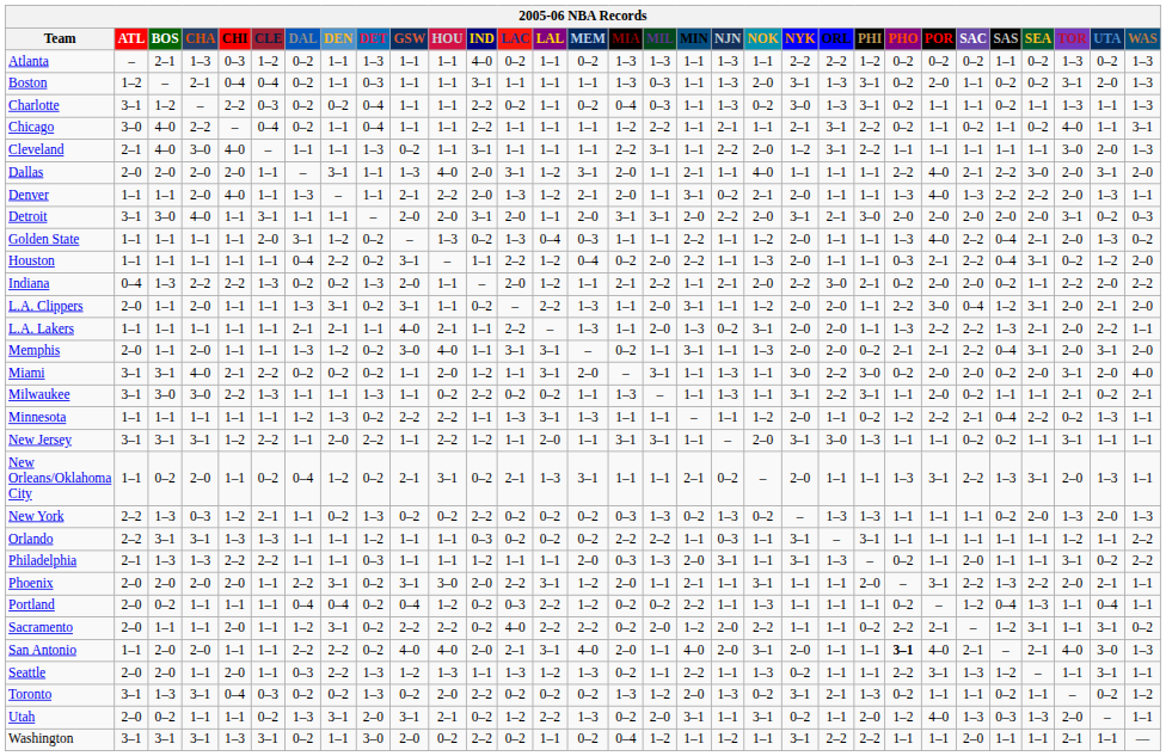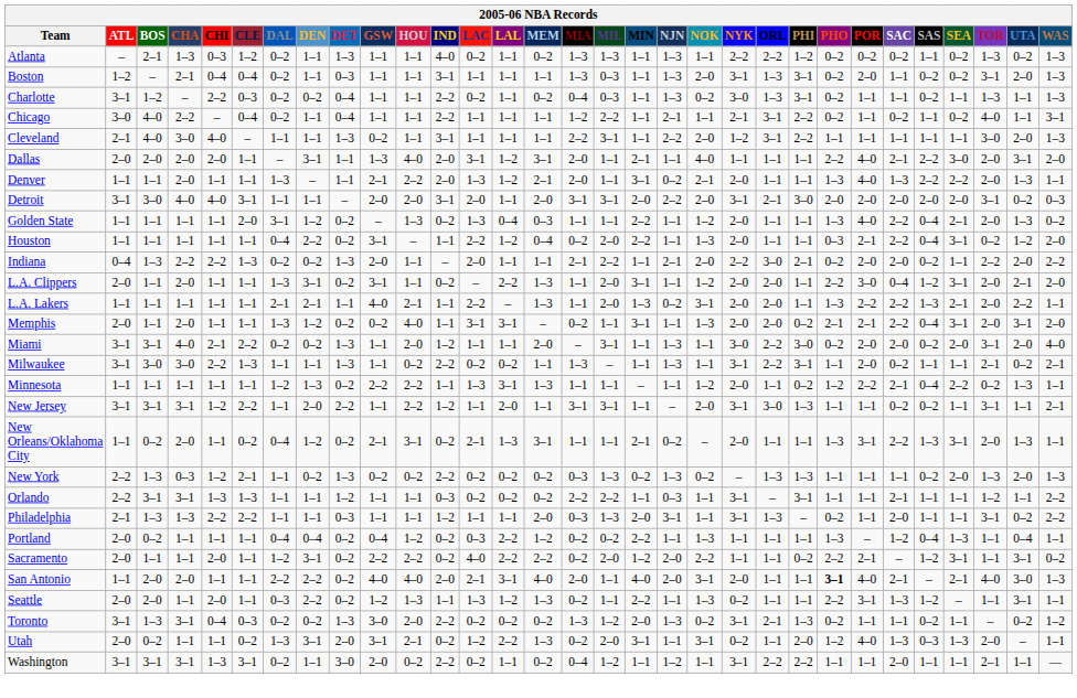 <table class="wikitable" style="font-size:86%; text-align:center;">
 <tr>
 <th colspan=31>2005-06 NBA Records</th>
 </tr>
 <tr>
 <th width=100>Team</th>
 <th style="background:#FF0000;color:#FFFFFF;width=35">ATL</th>
 <th style="background:#006400;color:#FFFFFF;width=35">BOS</th>
 <th style="background:#253E6A;color:#DF5106;width=35">CHA</th>
 <th style="background:#FF0000;color:#000000;width=35">CHI</th>
 <th style="background:#9F1F32;color:#001D43;width=35">CLE</th>
 <th style="background:#0055BA;color:#898D8F;width=35">DAL</th>
 <th style="background:#4C92CC;color:#FDB827;width=35">DEN</th>
 <th style="background:#006BB7;color:#ED164B;width=35">DET</th>
 <th style="background:#072E63;color:#DC5A34;width=35">GSW</th>
 <th style="background:#D31145;color:#CBD4D8;width=35">HOU</th>
 <th style="background:#000080;color:#FFD700;width=35">IND</th>
 <th style="background:#F9160D;color:#1A2E8B;width=35">LAC</th>
 <th style="background:#800080;color:#FFD700;width=35">LAL</th>
 <th style="background:#00265B;color:#BAD1EB;width=35">MEM</th>
 <th style="background:#000000;color:#8B0000;width=35">MIA</th>
 <th style="background:#00471B;color:#5C378A;width=35">MIL</th>
 <th style="background:#044D80;color:#000000;width=35">MIN</th>
 <th style="background:#12305B;color:#C4CED4;width=35">NJN</th>
 <th style="background:#0093B1;color:#FDB827;width=35">NOK</th>
 <th style="background:#0000FF;color:#FF8C00;width=35">NYK</th>
 <th style="background:#0000FF;color:#000000;width=35">ORL</th>
 <th style="background:#000000;color:#BB9754;width=35">PHI</th>
 <th style="background:#800080;color:#FF4500;width=35">PHO</th>
 <th style="background:#000000;color:#FF0000;width=35">POR</th>
 <th style="background:#6846A8;color:#FFFFFF;width=35">SAC</th>
 <th style="background:#000000;color:#C0C0C0;width=35">SAS</th>
 <th style="background:#005831;color:#FFC322;width=35">SEA</th>
 <th style="background:#7436BF;color:#BE0F34;width=35">TOR</th>
 <th style="background:#042A5C;color:#4C8ECC;width=35">UTA</th>
 <th style="background:#044D7D;color:#BC7A44;width=35">WAS</th>
 </tr>
 <tr>
 <td style="text-align:left;"><a href='#'>Atlanta</a></td>
 <td>–</td>
 <td>2–1</td>
 <td>1–3</td>
 <td>0–3</td>
 <td>1–2</td>
 <td>0–2</td>
 <td>1–1</td>
 <td>1–3</td>
 <td>1–1</td>
 <td>1–1</td>
 <td>4–0</td>
 <td>0–2</td>
 <td>1–1</td>
 <td>0–2</td>
 <td>1–3</td>
 <td>1–3</td>
 <td>1–1</td>
 <td>1–3</td>
 <td>1–1</td>
 <td>2–2</td>
 <td>2–2</td>
 <td>1–2</td>
 <td>0–2</td>
 <td>0–2</td>
 <td>0–2</td>
 <td>1–1</td>
 <td>0–2</td>
 <td>1–3</td>
 <td>0–2</td>
 <td>1–3</td>
 </tr>
 <tr>
 <td style="text-align:left;"><a href='#'>Boston</a></td>
 <td>1–2</td>
 <td>–</td>
 <td>2–1</td>
 <td>0–4</td>
 <td>0–4</td>
 <td>0–2</td>
 <td>1–1</td>
 <td>0–3</td>
 <td>1–1</td>
 <td>1–1</td>
 <td>3–1</td>
 <td>1–1</td>
 <td>1–1</td>
 <td>1–1</td>
 <td>1–3</td>
 <td>0–3</td>
 <td>1–1</td>
 <td>1–3</td>
 <td>2–0</td>
 <td>3–1</td>
 <td>1–3</td>
 <td>3–1</td>
 <td>0–2</td>
 <td>2–0</td>
 <td>1–1</td>
 <td>0–2</td>
 <td>0–2</td>
 <td>3–1</td>
 <td>2–0</td>
 <td>1–3</td>
 </tr>
 <tr>
 <td style="text-align:left;"><a href='#'>Charlotte</a></td>
 <td>3–1</td>
 <td>1–2</td>
 <td>–</td>
 <td>2–2</td>
 <td>0–3</td>
 <td>0–2</td>
 <td>0–2</td>
 <td>0–4</td>
 <td>1–1</td>
 <td>1–1</td>
 <td>2–2</td>
 <td>0–2</td>
 <td>1–1</td>
 <td>0–2</td>
 <td>0–4</td>
 <td>0–3</td>
 <td>1–1</td>
 <td>1–3</td>
 <td>0–2</td>
 <td>3–0</td>
 <td>1–3</td>
 <td>3–1</td>
 <td>0–2</td>
 <td>1–1</td>
 <td>1–1</td>
 <td>0–2</td>
 <td>1–1</td>
 <td>1–3</td>
 <td>1–1</td>
 <td>1–3</td>
 </tr>
 <tr>
 <td style="text-align:left;"><a href='#'>Chicago</a></td>
 <td>3–0</td>
 <td>4–0</td>
 <td>2–2</td>
 <td>–</td>
 <td>0–4</td>
 <td>0–2</td>
 <td>1–1</td>
 <td>0–4</td>
 <td>1–1</td>
 <td>1–1</td>
 <td>2–2</td>
 <td>1–1</td>
 <td>1–1</td>
 <td>1–1</td>
 <td>1–2</td>
 <td>2–2</td>
 <td>1–1</td>
 <td>2–1</td>
 <td>1–1</td>
 <td>2–1</td>
 <td>3–1</td>
 <td>2–2</td>
 <td>0–2</td>
 <td>1–1</td>
 <td>0–2</td>
 <td>1–1</td>
 <td>0–2</td>
 <td>4–0</td>
 <td>1–1</td>
 <td>3–1</td>
 </tr>
 <tr>
 <td style="text-align:left;"><a href='#'>Cleveland</a></td>
 <td>2–1</td>
 <td>4–0</td>
 <td>3–0</td>
 <td>4–0</td>
 <td>–</td>
 <td>1–1</td>
 <td>1–1</td>
 <td>1–3</td>
 <td>0–2</td>
 <td>1–1</td>
 <td>3–1</td>
 <td>1–1</td>
 <td>1–1</td>
 <td>1–1</td>
 <td>2–2</td>
 <td>3–1</td>
 <td>1–1</td>
 <td>2–2</td>
 <td>2–0</td>
 <td>1–2</td>
 <td>3–1</td>
 <td>2–2</td>
 <td>1–1</td>
 <td>1–1</td>
 <td>1–1</td>
 <td>1–1</td>
 <td>1–1</td>
 <td>3–0</td>
 <td>2–0</td>
 <td>1–3</td>
 </tr>
 <tr>
 <td style="text-align:left;"><a href='#'>Dallas</a></td>
 <td>2–0</td>
 <td>2–0</td>
 <td>2–0</td>
 <td>2–0</td>
 <td>1–1</td>
 <td>–</td>
 <td>3–1</td>
 <td>1–1</td>
 <td>1–3</td>
 <td>4–0</td>
 <td>2–0</td>
 <td>3–1</td>
 <td>1–2</td>
 <td>3–1</td>
 <td>2–0</td>
 <td>1–1</td>
 <td>2–1</td>
 <td>1–1</td>
 <td>4–0</td>
 <td>1–1</td>
 <td>1–1</td>
 <td>1–1</td>
 <td>2–2</td>
 <td>4–0</td>
 <td>2–1</td>
 <td>2–2</td>
 <td>3–0</td>
 <td>2–0</td>
 <td>3–1</td>
 <td>2–0</td>
 </tr>
 <tr>
 <td style="text-align:left;"><a href='#'>Denver</a></td>
 <td>1–1</td>
 <td>1–1</td>
 <td>2–0</td>
-<td>4–0</td>
+<td>1–1</td>
 <td>1–1</td>
 <td>1–3</td>
 <td>–</td>
 <td>1–1</td>
 <td>2–1</td>
 <td>2–2</td>
 <td>2–0</td>
 <td>1–3</td>
 <td>1–2</td>
 <td>2–1</td>
 <td>2–0</td>
 <td>1–1</td>
 <td>3–1</td>
 <td>0–2</td>
 <td>2–1</td>
 <td>2–0</td>
 <td>1–1</td>
 <td>1–1</td>
 <td>1–3</td>
 <td>4–0</td>
 <td>1–3</td>
 <td>2–2</td>
 <td>2–2</td>
 <td>2–0</td>
 <td>1–3</td>
 <td>1–1</td>
 </tr>
 <tr>
 <td style="text-align:left;"><a href='#'>Detroit</a></td>
 <td>3–1</td>
 <td>3–0</td>
 <td>4–0</td>
-<td>1–1</td>
+<td>4–0</td>
 <td>3–1</td>
 <td>1–1</td>
 <td>1–1</td>
 <td>–</td>
 <td>2–0</td>
 <td>2–0</td>
 <td>3–1</td>
 <td>2–0</td>
 <td>1–1</td>
 <td>2–0</td>
 <td>3–1</td>
 <td>3–1</td>
 <td>2–0</td>
 <td>2–2</td>
 <td>2–0</td>
 <td>3–1</td>
 <td>2–1</td>
 <td>3–0</td>
 <td>2–0</td>
 <td>2–0</td>
 <td>2–0</td>
 <td>2–0</td>
 <td>2–0</td>
 <td>3–1</td>
 <td>0–2</td>
 <td>0–3</td>
 </tr>
 <tr>
 <td style="text-align:left;"><a href='#'>Golden State</a></td>
 <td>1–1</td>
 <td>1–1</td>
 <td>1–1</td>
 <td>1–1</td>
 <td>2–0</td>
 <td>3–1</td>
 <td>1–2</td>
 <td>0–2</td>
 <td>–</td>
 <td>1–3</td>
 <td>0–2</td>
 <td>1–3</td>
 <td>0–4</td>
 <td>0–3</td>
 <td>1–1</td>
 <td>1–1</td>
 <td>2–2</td>
 <td>1–1</td>
 <td>1–2</td>
 <td>2–0</td>
 <td>1–1</td>
 <td>1–1</td>
 <td>1–3</td>
 <td>4–0</td>
 <td>2–2</td>
 <td>0–4</td>
 <td>2–1</td>
 <td>2–0</td>
 <td>1–3</td>
 <td>0–2</td>
 </tr>
 <tr>
 <td style="text-align:left;"><a href='#'>Houston</a></td>
 <td>1–1</td>
 <td>1–1</td>
 <td>1–1</td>
 <td>1–1</td>
 <td>1–1</td>
 <td>0–4</td>
 <td>2–2</td>
 <td>0–2</td>
 <td>3–1</td>
 <td>–</td>
 <td>1–1</td>
 <td>2–2</td>
 <td>1–2</td>
 <td>0–4</td>
 <td>0–2</td>
 <td>2–0</td>
 <td>2–2</td>
 <td>1–1</td>
 <td>1–3</td>
 <td>2–0</td>
 <td>1–1</td>
 <td>1–1</td>
 <td>0–3</td>
 <td>2–1</td>
 <td>2–2</td>
 <td>0–4</td>
 <td>3–1</td>
 <td>0–2</td>
 <td>1–2</td>
 <td>2–0</td>
 </tr>
 <tr>
 <td style="text-align:left;"><a href='#'>Indiana</a></td>
 <td>0–4</td>
 <td>1–3</td>
 <td>2–2</td>
 <td>2–2</td>
 <td>1–3</td>
 <td>0–2</td>
 <td>0–2</td>
 <td>1–3</td>
 <td>2–0</td>
 <td>1–1</td>
 <td>–</td>
 <td>2–0</td>
-<td>1–2</td>
+<td>1–1</td>
 <td>1–1</td>
 <td>2–1</td>
 <td>2–2</td>
 <td>1–1</td>
 <td>2–1</td>
 <td>2–0</td>
 <td>2–2</td>
 <td>3–0</td>
 <td>2–1</td>
 <td>0–2</td>
 <td>2–0</td>
 <td>2–0</td>
 <td>0–2</td>
 <td>1–1</td>
 <td>2–2</td>
 <td>2–0</td>
 <td>2–2</td>
 </tr>
 <tr>
 <td style="text-align:left;"><a href='#'>L.A. Clippers</a></td>
 <td>2–0</td>
 <td>1–1</td>
 <td>2–0</td>
 <td>1–1</td>
 <td>1–1</td>
 <td>1–3</td>
 <td>3–1</td>
 <td>0–2</td>
 <td>3–1</td>
 <td>1–1</td>
 <td>0–2</td>
 <td>–</td>
 <td>2–2</td>
 <td>1–3</td>
 <td>1–1</td>
 <td>2–0</td>
 <td>3–1</td>
 <td>1–1</td>
 <td>1–2</td>
 <td>2–0</td>
 <td>2–0</td>
 <td>1–1</td>
 <td>2–2</td>
 <td>3–0</td>
 <td>0–4</td>
 <td>1–2</td>
 <td>3–1</td>
 <td>2–0</td>
 <td>2–1</td>
 <td>2–0</td>
 </tr>
 <tr>
 <td style="text-align:left;"><a href='#'>L.A. Lakers</a></td>
 <td>1–1</td>
 <td>1–1</td>
 <td>1–1</td>
 <td>1–1</td>
 <td>1–1</td>
 <td>2–1</td>
 <td>2–1</td>
 <td>1–1</td>
 <td>4–0</td>
 <td>2–1</td>
 <td>1–1</td>
 <td>2–2</td>
 <td>–</td>
 <td>1–3</td>
 <td>1–1</td>
 <td>2–0</td>
 <td>1–3</td>
 <td>0–2</td>
 <td>3–1</td>
 <td>2–0</td>
 <td>2–0</td>
 <td>1–1</td>
 <td>1–3</td>
 <td>2–2</td>
 <td>2–2</td>
 <td>1–3</td>
 <td>2–1</td>
 <td>2–0</td>
 <td>2–2</td>
 <td>1–1</td>
 </tr>
 <tr>
 <td style="text-align:left;"><a href='#'>Memphis</a></td>
 <td>2–0</td>
 <td>1–1</td>
 <td>2–0</td>
 <td>1–1</td>
 <td>1–1</td>
 <td>1–3</td>
 <td>1–2</td>
 <td>0–2</td>
-<td>3–0</td>
+<td>0–2</td>
 <td>4–0</td>
 <td>1–1</td>
 <td>3–1</td>
 <td>3–1</td>
 <td>–</td>
 <td>0–2</td>
 <td>1–1</td>
 <td>3–1</td>
 <td>1–1</td>
 <td>1–3</td>
 <td>2–0</td>
 <td>2–0</td>
 <td>0–2</td>
 <td>2–1</td>
 <td>2–1</td>
 <td>2–2</td>
 <td>0–4</td>
 <td>3–1</td>
 <td>2–0</td>
 <td>3–1</td>
 <td>2–0</td>
 </tr>
 <tr>
 <td style="text-align:left;"><a href='#'>Miami</a></td>
 <td>3–1</td>
 <td>3–1</td>
 <td>4–0</td>
 <td>2–1</td>
 <td>2–2</td>
 <td>0–2</td>
 <td>0–2</td>
-<td>0–2</td>
+<td>1–3</td>
 <td>1–1</td>
 <td>2–0</td>
 <td>1–2</td>
 <td>1–1</td>
-<td>3–1</td>
+<td>1–1</td>
 <td>2–0</td>
 <td>–</td>
 <td>3–1</td>
 <td>1–1</td>
 <td>1–3</td>
 <td>1–1</td>
 <td>3–0</td>
 <td>2–2</td>
 <td>3–0</td>
 <td>0–2</td>
 <td>2–0</td>
 <td>2–0</td>
 <td>0–2</td>
 <td>2–0</td>
 <td>3–1</td>
 <td>2–0</td>
 <td>4–0</td>
 </tr>
 <tr>
 <td style="text-align:left;"><a href='#'>Milwaukee</a></td>
 <td>3–1</td>
 <td>3–0</td>
 <td>3–0</td>
 <td>2–2</td>
 <td>1–3</td>
 <td>1–1</td>
 <td>1–1</td>
 <td>1–3</td>
 <td>1–1</td>
 <td>0–2</td>
 <td>2–2</td>
 <td>0–2</td>
 <td>0–2</td>
 <td>1–1</td>
 <td>1–3</td>
 <td>–</td>
 <td>1–1</td>
 <td>1–3</td>
 <td>1–1</td>
 <td>3–1</td>
 <td>2–2</td>
 <td>3–1</td>
 <td>1–1</td>
 <td>2–0</td>
 <td>0–2</td>
 <td>1–1</td>
 <td>1–1</td>
 <td>2–1</td>
 <td>0–2</td>
 <td>2–1</td>
 </tr>
 <tr>
 <td style="text-align:left;"><a href='#'>Minnesota</a></td>
 <td>1–1</td>
 <td>1–1</td>
 <td>1–1</td>
 <td>1–1</td>
 <td>1–1</td>
 <td>1–2</td>
 <td>1–3</td>
 <td>0–2</td>
 <td>2–2</td>
 <td>2–2</td>
 <td>1–1</td>
 <td>1–3</td>
 <td>3–1</td>
 <td>1–3</td>
 <td>1–1</td>
 <td>1–1</td>
 <td>–</td>
 <td>1–1</td>
 <td>1–2</td>
 <td>2–0</td>
 <td>1–1</td>
 <td>0–2</td>
 <td>1–2</td>
 <td>2–2</td>
 <td>2–1</td>
 <td>0–4</td>
 <td>2–2</td>
 <td>0–2</td>
 <td>1–3</td>
 <td>1–1</td>
 </tr>
 <tr>
 <td style="text-align:left;"><a href='#'>New Jersey</a></td>
 <td>3–1</td>
 <td>3–1</td>
 <td>3–1</td>
 <td>1–2</td>
 <td>2–2</td>
 <td>1–1</td>
 <td>2–0</td>
 <td>2–2</td>
 <td>1–1</td>
 <td>2–2</td>
 <td>1–2</td>
 <td>1–1</td>
 <td>2–0</td>
 <td>1–1</td>
 <td>3–1</td>
 <td>3–1</td>
 <td>1–1</td>
 <td>–</td>
 <td>2–0</td>
 <td>3–1</td>
 <td>3–0</td>
 <td>1–3</td>
 <td>1–1</td>
 <td>1–1</td>
 <td>0–2</td>
 <td>0–2</td>
 <td>1–1</td>
 <td>3–1</td>
 <td>1–1</td>
-<td>1–1</td>
+<td>2–1</td>
 </tr>
 <tr>
 <td style="text-align:left;"><a href='#'>New Orleans/Oklahoma City</a></td>
 <td>1–1</td>
 <td>0–2</td>
 <td>2–0</td>
 <td>1–1</td>
 <td>0–2</td>
 <td>0–4</td>
 <td>1–2</td>
 <td>0–2</td>
 <td>2–1</td>
 <td>3–1</td>
 <td>0–2</td>
 <td>2–1</td>
 <td>1–3</td>
 <td>3–1</td>
 <td>1–1</td>
 <td>1–1</td>
 <td>2–1</td>
 <td>0–2</td>
 <td>–</td>
 <td>2–0</td>
 <td>1–1</td>
 <td>1–1</td>
 <td>1–3</td>
 <td>3–1</td>
 <td>2–2</td>
 <td>1–3</td>
 <td>3–1</td>
 <td>2–0</td>
 <td>1–3</td>
 <td>1–1</td>
 </tr>
 <tr>
 <td style="text-align:left;"><a href='#'>New York</a></td>
 <td>2–2</td>
 <td>1–3</td>
 <td>0–3</td>
 <td>1–2</td>
 <td>2–1</td>
 <td>1–1</td>
 <td>0–2</td>
 <td>1–3</td>
 <td>0–2</td>
 <td>0–2</td>
 <td>2–2</td>
 <td>0–2</td>
 <td>0–2</td>
 <td>0–2</td>
 <td>0–3</td>
 <td>1–3</td>
 <td>0–2</td>
 <td>1–3</td>
 <td>0–2</td>
 <td>–</td>
 <td>1–3</td>
 <td>1–3</td>
 <td>1–1</td>
 <td>1–1</td>
 <td>1–1</td>
 <td>0–2</td>
 <td>2–0</td>
 <td>1–3</td>
 <td>2–0</td>
 <td>1–3</td>
 </tr>
 <tr>
 <td style="text-align:left;"><a href='#'>Orlando</a></td>
 <td>2–2</td>
 <td>3–1</td>
 <td>3–1</td>
 <td>1–3</td>
 <td>1–3</td>
 <td>1–1</td>
 <td>1–1</td>
 <td>1–2</td>
 <td>1–1</td>
 <td>1–1</td>
 <td>0–3</td>
 <td>0–2</td>
 <td>0–2</td>
 <td>0–2</td>
 <td>2–2</td>
 <td>2–2</td>
 <td>1–1</td>
 <td>0–3</td>
 <td>1–1</td>
 <td>3–1</td>
 <td>–</td>
 <td>3–1</td>
 <td>1–1</td>
 <td>1–1</td>
-<td>1–1</td>
+<td>2–1</td>
 <td>1–1</td>
 <td>1–1</td>
 <td>1–2</td>
 <td>1–1</td>
 <td>2–2</td>
 </tr>
 <tr>
 <td style="text-align:left;"><a href='#'>Philadelphia</a></td>
 <td>2–1</td>
 <td>1–3</td>
 <td>1–3</td>
 <td>2–2</td>
 <td>2–2</td>
 <td>1–1</td>
 <td>1–1</td>
 <td>0–3</td>
 <td>1–1</td>
 <td>1–1</td>
 <td>1–2</td>
 <td>1–1</td>
 <td>1–1</td>
 <td>2–0</td>
 <td>0–3</td>
 <td>1–3</td>
 <td>2–0</td>
 <td>3–1</td>
 <td>1–1</td>
 <td>3–1</td>
 <td>1–3</td>
 <td>–</td>
 <td>0–2</td>
 <td>1–1</td>
 <td>2–0</td>
 <td>1–1</td>
 <td>1–1</td>
 <td>3–1</td>
 <td>0–2</td>
 <td>2–2</td>
 </tr>
 <tr>
-<td style="text-align:left;"><a href='#'>Phoenix</a></td>
-<td>2–0</td>
-<td>2–0</td>
-<td>2–0</td>
-<td>2–0</td>
-<td>1–1</td>
-<td>2–2</td>
-<td>3–1</td>
-<td>0–2</td>
-<td>3–1</td>
-<td>3–0</td>
-<td>2–0</td>
-<td>2–2</td>
-<td>3–1</td>
-<td>1–2</td>
-<td>2–0</td>
-<td>1–1</td>
-<td>2–1</td>
-<td>1–1</td>
-<td>3–1</td>
-<td>1–1</td>
-<td>1–1</td>
-<td>2–0</td>
-<td>–</td>
-<td>3–1</td>
-<td>2–2</td>
-<td>1–3</td>
-<td>2–2</td>
-<td>2–0</td>
-<td>2–1</td>
-<td>1–1</td>
-</tr>
-<tr>
 <td style="text-align:left;"><a href='#'>Portland</a></td>
 <td>2–0</td>
 <td>0–2</td>
 <td>1–1</td>
 <td>1–1</td>
 <td>1–1</td>
 <td>0–4</td>
 <td>0–4</td>
 <td>0–2</td>
 <td>0–4</td>
 <td>1–2</td>
 <td>0–2</td>
 <td>0–3</td>
 <td>2–2</td>
 <td>1–2</td>
 <td>0–2</td>
 <td>0–2</td>
 <td>2–2</td>
 <td>1–1</td>
 <td>1–3</td>
 <td>1–1</td>
 <td>1–1</td>
 <td>1–1</td>
-<td>0–2</td>
+<td>1–3</td>
 <td>–</td>
 <td>1–2</td>
 <td>0–4</td>
 <td>1–3</td>
 <td>1–1</td>
 <td>0–4</td>
 <td>1–1</td>
 </tr>
 <tr>
 <td style="text-align:left;"><a href='#'>Sacramento</a></td>
 <td>2–0</td>
 <td>1–1</td>
 <td>1–1</td>
 <td>2–0</td>
 <td>1–1</td>
 <td>1–2</td>
 <td>3–1</td>
 <td>0–2</td>
 <td>2–2</td>
 <td>2–2</td>
 <td>0–2</td>
 <td>4–0</td>
 <td>2–2</td>
 <td>2–2</td>
 <td>0–2</td>
 <td>2–0</td>
 <td>1–2</td>
 <td>2–0</td>
 <td>2–2</td>
 <td>1–1</td>
 <td>1–1</td>
 <td>0–2</td>
 <td>2–2</td>
 <td>2–1</td>
 <td>–</td>
 <td>1–2</td>
 <td>3–1</td>
 <td>1–1</td>
 <td>3–1</td>
 <td>0–2</td>
 </tr>
 <tr>
 <td style="text-align:left;"><a href='#'>San Antonio</a></td>
 <td>1–1</td>
 <td>2–0</td>
 <td>2–0</td>
 <td>1–1</td>
 <td>1–1</td>
 <td>2–2</td>
 <td>2–2</td>
 <td>0–2</td>
 <td>4–0</td>
 <td>4–0</td>
 <td>2–0</td>
 <td>2–1</td>
 <td>3–1</td>
 <td>4–0</td>
 <td>2–0</td>
 <td>1–1</td>
 <td>4–0</td>
 <td>2–0</td>
 <td>3–1</td>
 <td>2–0</td>
 <td>1–1</td>
 <td>1–1</td>
 <td><strong>3–1</strong></td>
 <td>4–0</td>
 <td>2–1</td>
 <td>–</td>
 <td>2–1</td>
 <td>4–0</td>
 <td>3–0</td>
 <td>1–3</td>
 </tr>
 <tr>
 <td style="text-align:left;"><a href='#'>Seattle</a></td>
 <td>2–0</td>
 <td>2–0</td>
 <td>1–1</td>
 <td>2–0</td>
 <td>1–1</td>
 <td>0–3</td>
 <td>2–2</td>
-<td>1–3</td>
+<td>0–2</td>
 <td>1–2</td>
 <td>1–3</td>
 <td>1–1</td>
 <td>1–3</td>
 <td>1–2</td>
 <td>1–3</td>
 <td>0–2</td>
 <td>1–1</td>
 <td>2–2</td>
 <td>1–1</td>
 <td>1–3</td>
 <td>0–2</td>
 <td>1–1</td>
 <td>1–1</td>
 <td>2–2</td>
 <td>3–1</td>
 <td>1–3</td>
 <td>1–2</td>
 <td>–</td>
 <td>1–1</td>
 <td>3–1</td>
 <td>1–1</td>
 </tr>
 <tr>
 <td style="text-align:left;"><a href='#'>Toronto</a></td>
 <td>3–1</td>
 <td>1–3</td>
 <td>3–1</td>
 <td>0–4</td>
 <td>0–3</td>
 <td>0–2</td>
 <td>0–2</td>
 <td>1–3</td>
-<td>0–2</td>
+<td>3–0</td>
 <td>2–0</td>
 <td>2–2</td>
 <td>0–2</td>
 <td>0–2</td>
 <td>0–2</td>
 <td>1–3</td>
 <td>1–2</td>
 <td>2–0</td>
 <td>1–3</td>
 <td>0–2</td>
 <td>3–1</td>
 <td>2–1</td>
 <td>1–3</td>
 <td>0–2</td>
 <td>1–1</td>
 <td>1–1</td>
 <td>0–2</td>
 <td>1–1</td>
 <td>–</td>
 <td>0–2</td>
 <td>1–2</td>
 </tr>
 <tr>
 <td style="text-align:left;"><a href='#'>Utah</a></td>
 <td>2–0</td>
 <td>0–2</td>
 <td>1–1</td>
 <td>1–1</td>
 <td>0–2</td>
 <td>1–3</td>
 <td>3–1</td>
 <td>2–0</td>
 <td>3–1</td>
 <td>2–1</td>
 <td>0–2</td>
 <td>1–2</td>
 <td>2–2</td>
 <td>1–3</td>
 <td>0–2</td>
 <td>2–0</td>
 <td>3–1</td>
 <td>1–1</td>
 <td>3–1</td>
 <td>0–2</td>
 <td>1–1</td>
 <td>2–0</td>
 <td>1–2</td>
 <td>4–0</td>
 <td>1–3</td>
 <td>0–3</td>
 <td>1–3</td>
 <td>2–0</td>
 <td>–</td>
 <td>1–1</td>
 </tr>
 <tr>
 <td style="text-align:left;">Washington</td>
 <td>3–1</td>
 <td>3–1</td>
 <td>3–1</td>
 <td>1–3</td>
 <td>3–1</td>
 <td>0–2</td>
 <td>1–1</td>
 <td>3–0</td>
 <td>2–0</td>
 <td>0–2</td>
 <td>2–2</td>
 <td>0–2</td>
 <td>1–1</td>
 <td>0–2</td>
 <td>0–4</td>
 <td>1–2</td>
 <td>1–1</td>
 <td>1–2</td>
 <td>1–1</td>
 <td>3–1</td>
 <td>2–2</td>
 <td>2–2</td>
 <td>1–1</td>
 <td>1–1</td>
 <td>2–0</td>
 <td>1–1</td>
 <td>1–1</td>
 <td>2–1</td>
 <td>1–1</td>
 <td>—</td>
 </tr>
 </table>
